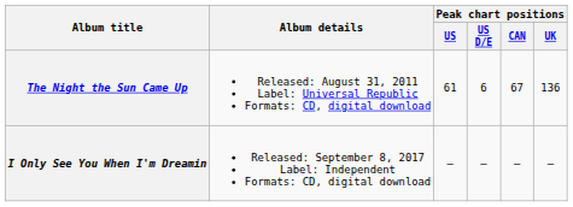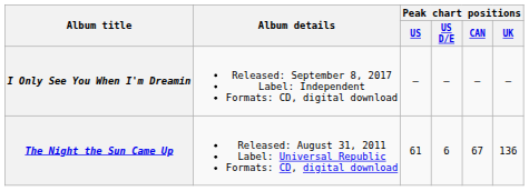 <table class="wikitable plainrowheaders" style="text-align:center;">
 <tr>
 <th scope="col" rowspan="2">Album title</th>
 <th scope="col" rowspan="2">Album details</th>
 <th scope="col" colspan="4">Peak chart positions</th>
 </tr>
 <tr>
 <th scope="col" style="width:3em;font-size:90%;"><a href='#'>US</a><br></th>
 <th scope="col" style="width:3em;font-size:90%;"><a href='#'>US<br>D/E</a><br></th>
 <th scope="col" style="width:3em;font-size:90%;"><a href='#'>CAN</a><br></th>
 <th scope="col" style="width:3em;font-size:90%;"><a href='#'>UK</a><br></th>
 </tr>
 <tr>
+<th scope="row"><em>I Only See You When I'm Dreamin<strong></th>
+<td><br><ul><li>Released: September 8, 2017</li><li>Label: Independent</li><li>Formats: CD, digital download</li></ul></td>
+<td>—</td>
+<td>—</td>
+<td>—</td>
+<td>—</td>
+</tr>
+<tr>
 <th scope="row"><em><a href='#'>The Night the Sun Came Up</a></em></th>
 <td><br><ul><li>Released: August 31, 2011</li><li>Label: <a href='#'>Universal Republic</a></li><li>Formats: <a href='#'>CD</a>, <a href='#'>digital download</a></li></ul></td>
 <td>61</td>
 <td>6</td>
 <td>67</td>
 <td>136</td>
 </tr>
-<tr>
-<th scope="row"><em>I Only See You When I'm Dreamin<strong></th>
-<td><br><ul><li>Released: September 8, 2017</li><li>Label: Independent</li><li>Formats: CD, digital download</li></ul></td>
-<td>—</td>
-<td>—</td>
-<td>—</td>
-<td>—</td>
-</tr>
 </table>
